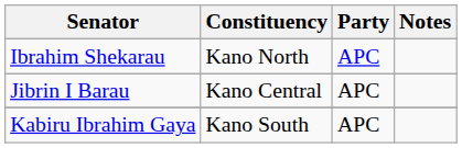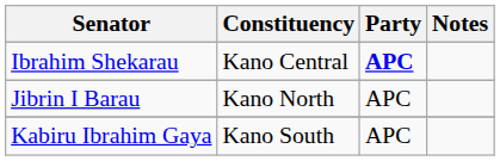 <table class="wikitable" ="1">
 <tr>
 <th>Senator</th>
 <th>Constituency</th>
 <th>Party</th>
 <th>Notes</th>
 </tr>
 <tr>
 </tr>
 <tr>
 <td><a href='#'>Ibrahim Shekarau</a></td>
-<td>Kano North</td>
-<td><a href='#'>APC</a></td>
+<td>Kano Central</td>
+<td><strong><a href='#'>APC</a></strong></td>
 <td></td>
 </tr>
 <tr>
 </tr>
 <tr>
 <td><a href='#'>Jibrin I Barau</a></td>
-<td>Kano Central</td>
+<td>Kano North</td>
 <td>APC</td>
 <td></td>
 </tr>
 <tr>
 </tr>
 <tr>
 <td><a href='#'>Kabiru Ibrahim Gaya</a></td>
 <td>Kano South</td>
 <td>APC</td>
 <td></td>
 </tr>
 </table>
